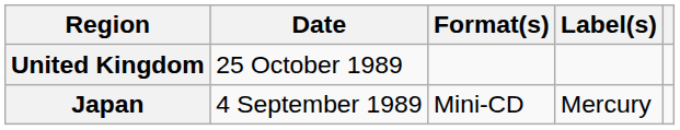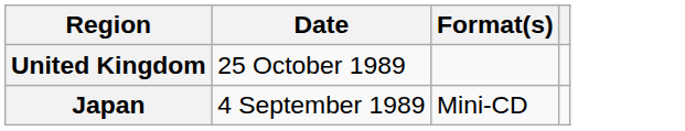 <table class="wikitable plainrowheaders">
 <tr>
 <th scope="col">Region</th>
 <th scope="col">Date</th>
 <th scope="col">Format(s)</th>
-<th scope="col">Label(s)</th>
 <th scope="col"></th>
 </tr>
 <tr>
 <th scope="row">United Kingdom</th>
 <td>25 October 1989</td>
 <td></td>
 <td></td>
-<td></td>
 </tr>
 <tr>
 <th scope="row">Japan</th>
 <td>4 September 1989</td>
 <td>Mini-CD</td>
-<td>Mercury</td>
 <td></td>
 </tr>
 </table>
